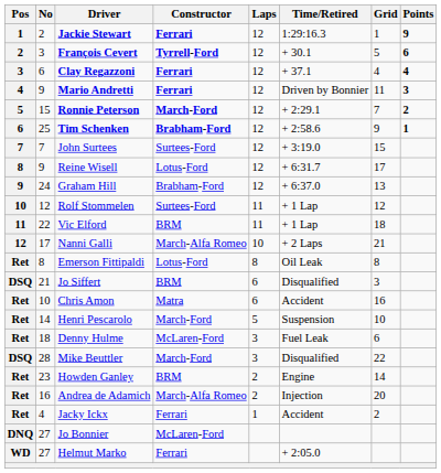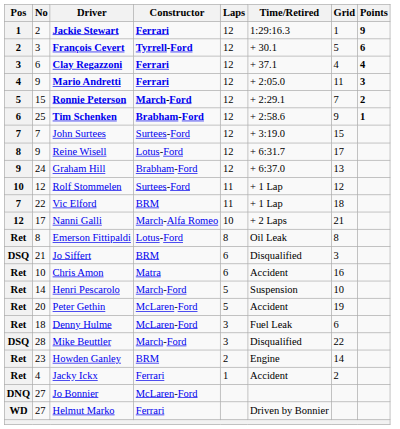 <table class="wikitable" style="font-size: 95%;">
 <tr>
 <th>Pos</th>
 <th>No</th>
 <th>Driver</th>
 <th>Constructor</th>
 <th>Laps</th>
 <th>Time/Retired</th>
 <th>Grid</th>
 <th>Points</th>
 </tr>
 <tr>
 <th>1</th>
 <td>2</td>
 <td> <strong><a href='#'>Jackie Stewart</a></strong></td>
 <td><strong><a href='#'>Ferrari</a></strong></td>
 <td>12</td>
 <td>1:29:16.3</td>
 <td>1</td>
 <td><strong>9</strong></td>
 </tr>
 <tr>
 <th>2</th>
 <td>3</td>
 <td> <strong><a href='#'>François Cevert</a></strong></td>
 <td><strong><a href='#'>Tyrrell</a>-<a href='#'>Ford</a></strong></td>
 <td>12</td>
 <td>+ 30.1</td>
 <td>5</td>
 <td><strong>6</strong></td>
 </tr>
 <tr>
 <th>3</th>
 <td>6</td>
 <td> <strong><a href='#'>Clay Regazzoni</a></strong></td>
 <td><strong><a href='#'>Ferrari</a></strong></td>
 <td>12</td>
 <td>+ 37.1</td>
 <td>4</td>
 <td><strong>4</strong></td>
 </tr>
 <tr>
 <th>4</th>
 <td>9</td>
 <td> <strong><a href='#'>Mario Andretti</a></strong></td>
 <td><strong><a href='#'>Ferrari</a></strong></td>
 <td>12</td>
-<td>Driven by Bonnier</td>
+<td>+ 2:05.0</td>
 <td>11</td>
 <td><strong>3</strong></td>
 </tr>
 <tr>
 <th>5</th>
 <td>15</td>
 <td> <strong><a href='#'>Ronnie Peterson</a></strong></td>
 <td><strong><a href='#'>March</a>-<a href='#'>Ford</a></strong></td>
 <td>12</td>
 <td>+ 2:29.1</td>
 <td>7</td>
 <td><strong>2</strong></td>
 </tr>
 <tr>
 <th>6</th>
 <td>25</td>
 <td> <strong><a href='#'>Tim Schenken</a></strong></td>
 <td><strong><a href='#'>Brabham</a>-<a href='#'>Ford</a></strong></td>
 <td>12</td>
 <td>+ 2:58.6</td>
 <td>9</td>
 <td><strong>1</strong></td>
 </tr>
 <tr>
 <th>7</th>
 <td>7</td>
 <td> <a href='#'>John Surtees</a></td>
 <td><a href='#'>Surtees</a>-<a href='#'>Ford</a></td>
 <td>12</td>
 <td>+ 3:19.0</td>
 <td>15</td>
 <td> </td>
 </tr>
 <tr>
 <th>8</th>
 <td>9</td>
 <td> <a href='#'>Reine Wisell</a></td>
 <td><a href='#'>Lotus</a>-<a href='#'>Ford</a></td>
 <td>12</td>
 <td>+ 6:31.7</td>
 <td>17</td>
 <td> </td>
 </tr>
 <tr>
 <th>9</th>
 <td>24</td>
 <td> <a href='#'>Graham Hill</a></td>
 <td><a href='#'>Brabham</a>-<a href='#'>Ford</a></td>
 <td>12</td>
 <td>+ 6:37.0</td>
 <td>13</td>
 <td> </td>
 </tr>
 <tr>
 <th>10</th>
 <td>12</td>
 <td> <a href='#'>Rolf Stommelen</a></td>
 <td><a href='#'>Surtees</a>-<a href='#'>Ford</a></td>
 <td>11</td>
 <td>+ 1 Lap</td>
 <td>12</td>
 <td> </td>
 </tr>
 <tr>
-<th>11</th>
+<th>7</th>
 <td>22</td>
 <td> <a href='#'>Vic Elford</a></td>
 <td><a href='#'>BRM</a></td>
 <td>11</td>
 <td>+ 1 Lap</td>
 <td>18</td>
 <td> </td>
 </tr>
 <tr>
 <th>12</th>
 <td>17</td>
 <td> <a href='#'>Nanni Galli</a></td>
 <td><a href='#'>March</a>-<a href='#'>Alfa Romeo</a></td>
 <td>10</td>
 <td>+ 2 Laps</td>
 <td>21</td>
 <td> </td>
 </tr>
 <tr>
 <th>Ret</th>
 <td>8</td>
 <td> <a href='#'>Emerson Fittipaldi</a></td>
 <td><a href='#'>Lotus</a>-<a href='#'>Ford</a></td>
 <td>8</td>
 <td>Oil Leak</td>
 <td>8</td>
 <td> </td>
 </tr>
 <tr>
 <th>DSQ</th>
 <td>21</td>
 <td> <a href='#'>Jo Siffert</a></td>
 <td><a href='#'>BRM</a></td>
 <td>6</td>
 <td>Disqualified</td>
 <td>3</td>
 <td> </td>
 </tr>
 <tr>
 <th>Ret</th>
 <td>10</td>
 <td> <a href='#'>Chris Amon</a></td>
 <td><a href='#'>Matra</a></td>
 <td>6</td>
 <td>Accident</td>
 <td>16</td>
 <td> </td>
 </tr>
 <tr>
 <th>Ret</th>
 <td>14</td>
 <td> <a href='#'>Henri Pescarolo</a></td>
 <td><a href='#'>March</a>-<a href='#'>Ford</a></td>
 <td>5</td>
 <td>Suspension</td>
 <td>10</td>
 <td> </td>
 </tr>
 <tr>
 <th>Ret</th>
+<td>20</td>
+<td> <a href='#'>Peter Gethin</a></td>
+<td><a href='#'>McLaren</a>-<a href='#'>Ford</a></td>
+<td>5</td>
+<td>Accident</td>
+<td>19</td>
+<td> </td>
+</tr>
+<tr>
+<th>Ret</th>
 <td>18</td>
 <td> <a href='#'>Denny Hulme</a></td>
 <td><a href='#'>McLaren</a>-<a href='#'>Ford</a></td>
 <td>3</td>
 <td>Fuel Leak</td>
 <td>6</td>
 <td> </td>
 </tr>
 <tr>
 <th>DSQ</th>
 <td>28</td>
 <td> <a href='#'>Mike Beuttler</a></td>
 <td><a href='#'>March</a>-<a href='#'>Ford</a></td>
 <td>3</td>
 <td>Disqualified</td>
 <td>22</td>
 <td> </td>
 </tr>
 <tr>
 <th>Ret</th>
 <td>23</td>
 <td> <a href='#'>Howden Ganley</a></td>
 <td><a href='#'>BRM</a></td>
 <td>2</td>
 <td>Engine</td>
 <td>14</td>
 <td> </td>
 </tr>
 <tr>
 <th>Ret</th>
-<td>16</td>
-<td> <a href='#'>Andrea de Adamich</a></td>
-<td><a href='#'>March</a>-<a href='#'>Alfa Romeo</a></td>
-<td>2</td>
-<td>Injection</td>
-<td>20</td>
-<td> </td>
-</tr>
-<tr>
-<th>Ret</th>
 <td>4</td>
 <td> <a href='#'>Jacky Ickx</a></td>
 <td><a href='#'>Ferrari</a></td>
 <td>1</td>
 <td>Accident</td>
 <td>2</td>
 <td> </td>
 </tr>
 <tr>
 <th>DNQ</th>
 <td>27</td>
 <td> <a href='#'>Jo Bonnier</a></td>
 <td><a href='#'>McLaren</a>-<a href='#'>Ford</a></td>
 <td> </td>
 <td> </td>
 <td> </td>
 <td> </td>
 </tr>
 <tr>
 <th>WD</th>
 <td>27</td>
 <td> <a href='#'>Helmut Marko</a></td>
 <td><a href='#'>Ferrari</a></td>
 <td> </td>
-<td>+ 2:05.0</td>
+<td>Driven by Bonnier</td>
 <td> </td>
 <td> </td>
 </tr>
 <tr>
 <th colspan="8"></th>
 </tr>
 </table>
